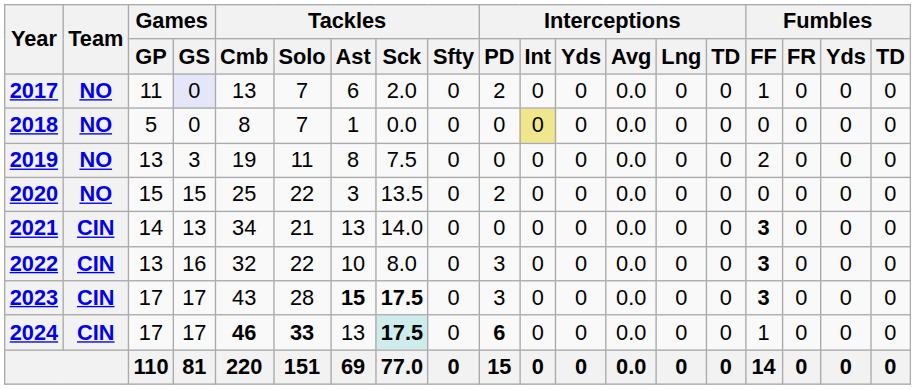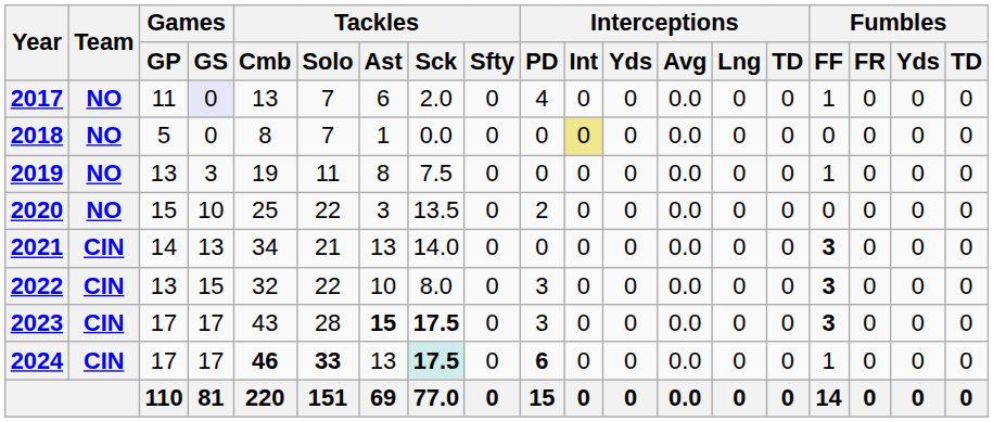 <table class="wikitable" style="text-align:center;">
 <tr>
 <th rowspan="2">Year</th>
 <th rowspan="2">Team</th>
 <th colspan="2">Games</th>
 <th colspan="5">Tackles</th>
 <th colspan="6">Interceptions</th>
 <th colspan="4">Fumbles</th>
 </tr>
 <tr>
 <th>GP</th>
 <th>GS</th>
 <th>Cmb</th>
 <th>Solo</th>
 <th>Ast</th>
 <th>Sck</th>
 <th>Sfty</th>
 <th>PD</th>
 <th>Int</th>
 <th>Yds</th>
 <th>Avg</th>
 <th>Lng</th>
 <th>TD</th>
 <th>FF</th>
 <th>FR</th>
 <th>Yds</th>
 <th>TD</th>
 </tr>
 <tr>
 <th><a href='#'>2017</a></th>
 <th><a href='#'>NO</a></th>
 <td>11</td>
 <td style="background: lavender;">0</td>
 <td>13</td>
 <td>7</td>
 <td>6</td>
 <td>2.0</td>
 <td>0</td>
-<td>2</td>
+<td>4</td>
 <td>0</td>
 <td>0</td>
 <td>0.0</td>
 <td>0</td>
 <td>0</td>
 <td>1</td>
 <td>0</td>
 <td>0</td>
 <td>0</td>
 </tr>
 <tr>
 <th><a href='#'>2018</a></th>
 <th><a href='#'>NO</a></th>
 <td>5</td>
 <td>0</td>
 <td>8</td>
 <td>7</td>
 <td>1</td>
 <td>0.0</td>
 <td>0</td>
 <td>0</td>
 <td style="background: khaki;">0</td>
 <td>0</td>
 <td>0.0</td>
 <td>0</td>
 <td>0</td>
 <td>0</td>
 <td>0</td>
 <td>0</td>
 <td>0</td>
 </tr>
 <tr>
 <th><a href='#'>2019</a></th>
 <th><a href='#'>NO</a></th>
 <td>13</td>
 <td>3</td>
 <td>19</td>
 <td>11</td>
 <td>8</td>
 <td>7.5</td>
 <td>0</td>
 <td>0</td>
 <td>0</td>
 <td>0</td>
 <td>0.0</td>
 <td>0</td>
 <td>0</td>
-<td>2</td>
+<td>1</td>
 <td>0</td>
 <td>0</td>
 <td>0</td>
 </tr>
 <tr>
 <th><a href='#'>2020</a></th>
 <th><a href='#'>NO</a></th>
 <td>15</td>
-<td>15</td>
+<td>10</td>
 <td>25</td>
 <td>22</td>
 <td>3</td>
 <td>13.5</td>
 <td>0</td>
 <td>2</td>
 <td>0</td>
 <td>0</td>
 <td>0.0</td>
 <td>0</td>
 <td>0</td>
 <td>0</td>
 <td>0</td>
 <td>0</td>
 <td>0</td>
 </tr>
 <tr>
 <th><a href='#'>2021</a></th>
 <th><a href='#'>CIN</a></th>
 <td>14</td>
 <td>13</td>
 <td>34</td>
 <td>21</td>
 <td>13</td>
 <td>14.0</td>
 <td>0</td>
 <td>0</td>
 <td>0</td>
 <td>0</td>
 <td>0.0</td>
 <td>0</td>
 <td>0</td>
 <td><strong>3</strong></td>
 <td>0</td>
 <td>0</td>
 <td>0</td>
 </tr>
 <tr>
 <th><a href='#'>2022</a></th>
 <th><a href='#'>CIN</a></th>
 <td>13</td>
-<td>16</td>
+<td>15</td>
 <td>32</td>
 <td>22</td>
 <td>10</td>
 <td>8.0</td>
 <td>0</td>
 <td>3</td>
 <td>0</td>
 <td>0</td>
 <td>0.0</td>
 <td>0</td>
 <td>0</td>
 <td><strong>3</strong></td>
 <td>0</td>
 <td>0</td>
 <td>0</td>
 </tr>
 <tr>
 <th><a href='#'>2023</a></th>
 <th><a href='#'>CIN</a></th>
 <td>17</td>
 <td>17</td>
 <td>43</td>
 <td>28</td>
 <td><strong>15</strong></td>
 <td><strong>17.5</strong></td>
 <td>0</td>
 <td>3</td>
 <td>0</td>
 <td>0</td>
 <td>0.0</td>
 <td>0</td>
 <td>0</td>
 <td><strong>3</strong></td>
 <td>0</td>
 <td>0</td>
 <td>0</td>
 </tr>
 <tr>
 <th><a href='#'>2024</a></th>
 <th><a href='#'>CIN</a></th>
 <td>17</td>
 <td>17</td>
 <td><strong>46</strong></td>
 <td><strong>33</strong></td>
 <td>13</td>
 <td style="background:#cfecec; width:3em;"><strong>17.5</strong></td>
 <td>0</td>
 <td><strong>6</strong></td>
 <td>0</td>
 <td>0</td>
 <td>0.0</td>
 <td>0</td>
 <td>0</td>
 <td>1</td>
 <td>0</td>
 <td>0</td>
 <td>0</td>
 </tr>
 <tr>
 <th colspan="2"></th>
 <th>110</th>
 <th>81</th>
 <th>220</th>
 <th>151</th>
 <th>69</th>
 <th>77.0</th>
 <th>0</th>
 <th>15</th>
 <th>0</th>
 <th>0</th>
 <th>0.0</th>
 <th>0</th>
 <th>0</th>
 <th>14</th>
 <th>0</th>
 <th>0</th>
 <th>0</th>
 </tr>
 </table>
